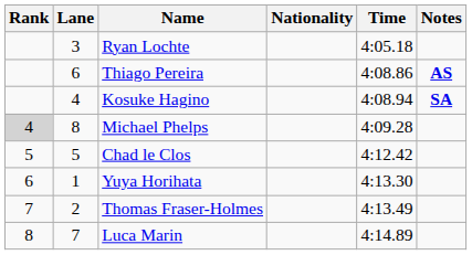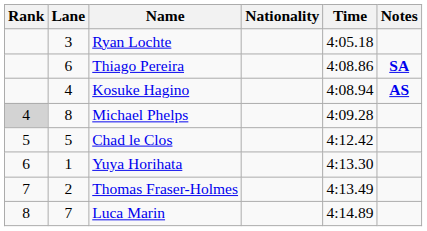 <table class="wikitable sortable" style="text-align:center">
 <tr>
 <th>Rank</th>
 <th>Lane</th>
 <th>Name</th>
 <th>Nationality</th>
 <th>Time</th>
 <th>Notes</th>
 </tr>
 <tr>
 <td></td>
 <td>3</td>
 <td align=left><a href='#'>Ryan Lochte</a></td>
 <td align=left></td>
 <td>4:05.18</td>
 <td></td>
 </tr>
 <tr>
 <td></td>
 <td>6</td>
 <td align=left><a href='#'>Thiago Pereira</a></td>
 <td align=left></td>
 <td>4:08.86</td>
-<td><strong><a href='#'>AS</a></strong></td>
+<td><strong><a href='#'>SA</a></strong></td>
 </tr>
 <tr>
 <td></td>
 <td>4</td>
 <td align=left><a href='#'>Kosuke Hagino</a></td>
 <td align=left></td>
 <td>4:08.94</td>
-<td><strong><a href='#'>SA</a></strong></td>
+<td><strong><a href='#'>AS</a></strong></td>
 </tr>
 <tr>
 <td style="background: lightgrey;">4</td>
 <td>8</td>
 <td align=left><a href='#'>Michael Phelps</a></td>
 <td align=left></td>
 <td>4:09.28</td>
 <td></td>
 </tr>
 <tr>
 <td>5</td>
 <td>5</td>
 <td align=left><a href='#'>Chad le Clos</a></td>
 <td align=left></td>
 <td>4:12.42</td>
 <td></td>
 </tr>
 <tr>
 <td>6</td>
 <td>1</td>
 <td align=left><a href='#'>Yuya Horihata</a></td>
 <td align=left></td>
 <td>4:13.30</td>
 <td></td>
 </tr>
 <tr>
 <td>7</td>
 <td>2</td>
 <td align=left><a href='#'>Thomas Fraser-Holmes</a></td>
 <td align=left></td>
 <td>4:13.49</td>
 <td></td>
 </tr>
 <tr>
 <td>8</td>
 <td>7</td>
 <td align=left><a href='#'>Luca Marin</a></td>
 <td align=left></td>
 <td>4:14.89</td>
 <td></td>
 </tr>
 </table>
